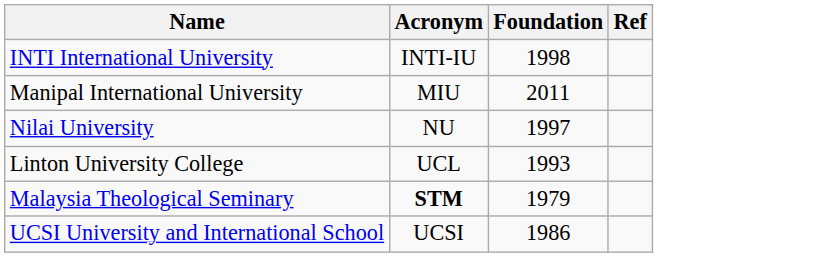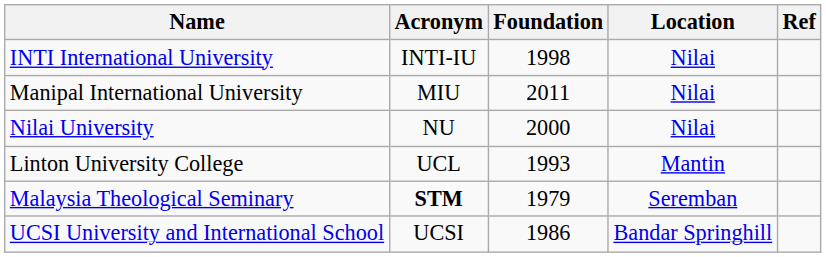 <table class="wikitable" style="text-align:right; margin-right:60px">
 <tr>
 <th>Name</th>
 <th>Acronym</th>
 <th>Foundation</th>
+<th>Location</th>
 <th>Ref</th>
 </tr>
 <tr>
 <td align=left><a href='#'>INTI International University</a></td>
 <td align=center>INTI-IU</td>
 <td align=center>1998</td>
+<td align=center><a href='#'>Nilai</a></td>
 <td align=center></td>
 </tr>
 <tr>
 <td align=left>Manipal International University</td>
 <td align=center>MIU</td>
 <td align=center>2011</td>
+<td align=center><a href='#'>Nilai</a></td>
 <td align=center></td>
 </tr>
 <tr>
 <td align=left><a href='#'>Nilai University</a></td>
 <td align=center>NU</td>
-<td align=center>1997</td>
+<td align=center>2000</td>
+<td align=center><a href='#'>Nilai</a></td>
 <td align=center></td>
 </tr>
 <tr>
 <td align=left>Linton University College</td>
 <td align=center>UCL</td>
 <td align=center>1993</td>
+<td align=center><a href='#'>Mantin</a></td>
 <td align=center></td>
 </tr>
 <tr>
 <td align=left><a href='#'>Malaysia Theological Seminary</a></td>
 <td align=center><strong>STM</strong></td>
 <td align=center>1979</td>
+<td align=center><a href='#'>Seremban</a></td>
 <td align=center></td>
 </tr>
 <tr>
 <td align=left><a href='#'>UCSI University and International School</a></td>
 <td align=center>UCSI</td>
 <td align=center>1986</td>
+<td align=center><a href='#'>Bandar Springhill</a></td>
 <td align=center></td>
 </tr>
 </table>
